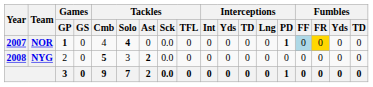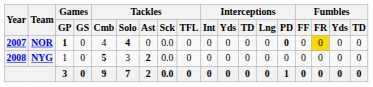 <table class="wikitable" style="text-align:center">
 <tr>
 <th rowspan="2">Year</th>
 <th rowspan="2">Team</th>
 <th colspan="2">Games</th>
 <th colspan="5">Tackles</th>
 <th colspan="5">Interceptions</th>
 <th colspan="4">Fumbles</th>
 </tr>
 <tr>
 <th>GP</th>
 <th>GS</th>
 <th>Cmb</th>
 <th>Solo</th>
 <th>Ast</th>
 <th>Sck</th>
 <th>TFL</th>
 <th>Int</th>
 <th>Yds</th>
 <th>TD</th>
 <th>Lng</th>
 <th>PD</th>
 <th>FF</th>
 <th>FR</th>
 <th>Yds</th>
 <th>TD</th>
 </tr>
 <tr>
 <th><a href='#'>2007</a></th>
 <th><a href='#'>NOR</a></th>
 <td><strong>1</strong></td>
 <td>0</td>
 <td>4</td>
 <td><strong>4</strong></td>
 <td>0</td>
 <td>0.0</td>
 <td>0</td>
 <td>0</td>
 <td>0</td>
 <td>0</td>
 <td>0</td>
-<td><strong>1</strong></td>
-<td style="background: lightblue;">0</td>
+<td><strong>0</strong></td>
+<td>0</td>
 <td style="background: gold;">0</td>
 <td>0</td>
 <td>0</td>
 </tr>
 <tr>
 <th><a href='#'>2008</a></th>
 <th><a href='#'>NYG</a></th>
-<td>2</td>
+<td>1</td>
 <td>0</td>
 <td><strong>5</strong></td>
 <td>3</td>
 <td><strong>2</strong></td>
 <td>0.0</td>
 <td>0</td>
 <td>0</td>
 <td>0</td>
 <td>0</td>
 <td>0</td>
 <td>0</td>
 <td>0</td>
 <td>0</td>
 <td>0</td>
 <td>0</td>
 </tr>
 <tr>
 <th colspan="2"></th>
 <th>3</th>
 <th>0</th>
 <th>9</th>
 <th>7</th>
 <th>2</th>
 <th>0.0</th>
 <th>0</th>
 <th>0</th>
 <th>0</th>
 <th>0</th>
 <th>0</th>
 <th>1</th>
 <th>0</th>
 <th>0</th>
 <th>0</th>
 <th>0</th>
 </tr>
 </table>
